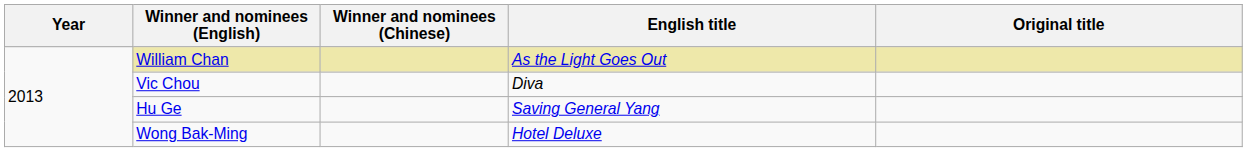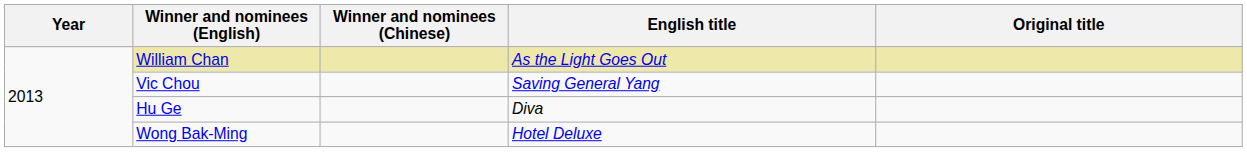 <table class="wikitable" style="width:100%;">
 <tr style="background:#bebebe">
 <th width="100"><strong>Year</strong></th>
 <th width="150"><strong>Winner and nominees<br>(English)</strong></th>
 <th width="150"><strong>Winner and nominees<br>(Chinese)</strong></th>
 <th width="300"><strong>English title</strong></th>
 <th width="300"><strong>Original title</strong></th>
 </tr>
 <tr>
 <td rowspan="4">2013</td>
 <td style="background:#EEE8AA;"><a href='#'>William Chan</a></td>
 <td style="background:#EEE8AA;"></td>
 <td style="background:#EEE8AA;"><em><a href='#'>As the Light Goes Out</a></em></td>
 <td style="background:#EEE8AA;"></td>
 </tr>
 <tr>
 <td><a href='#'>Vic Chou</a></td>
 <td></td>
-<td><em>Diva</em></td>
+<td><em><a href='#'>Saving General Yang</a></em></td>
 <td></td>
 </tr>
 <tr>
 <td><a href='#'>Hu Ge</a></td>
 <td></td>
-<td><em><a href='#'>Saving General Yang</a></em></td>
+<td><em>Diva</em></td>
 <td></td>
 </tr>
 <tr>
 <td><a href='#'>Wong Bak-Ming</a></td>
 <td></td>
 <td><em><a href='#'>Hotel Deluxe</a></em></td>
 <td></td>
 </tr>
 </table>
